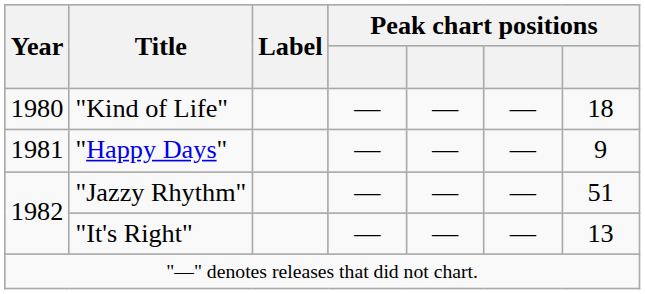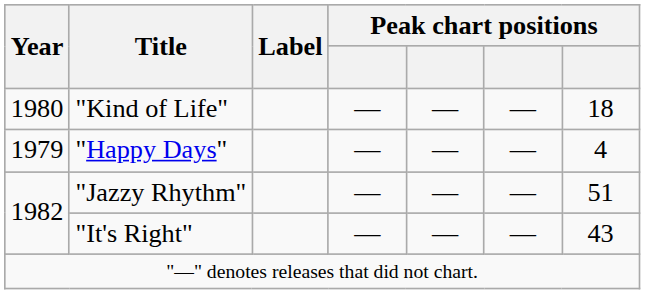 <table class="wikitable">
 <tr>
 <th rowspan="2">Year</th>
 <th rowspan="2">Title</th>
 <th rowspan="2">Label</th>
 <th colspan="4">Peak chart positions</th>
 </tr>
 <tr>
 <th width="40"></th>
 <th width="40"></th>
 <th width="40"></th>
 <th width="40"><br></th>
 </tr>
 <tr>
 <td>1980</td>
 <td>"Kind of Life"</td>
 <td></td>
 <td align=center>―</td>
 <td align=center>―</td>
 <td align=center>―</td>
 <td align=center>18</td>
 </tr>
 <tr>
-<td>1981</td>
+<td>1979</td>
 <td>"<a href='#'>Happy Days</a>"</td>
 <td></td>
 <td align=center>―</td>
 <td align=center>―</td>
 <td align=center>―</td>
-<td align=center>9</td>
+<td align=center>4</td>
 </tr>
 <tr>
 <td rowspan="2">1982</td>
 <td>"Jazzy Rhythm"</td>
 <td></td>
 <td align=center>―</td>
 <td align=center>―</td>
 <td align=center>―</td>
 <td align=center>51</td>
 </tr>
 <tr>
 <td>"It's Right"</td>
 <td></td>
 <td align=center>―</td>
 <td align=center>―</td>
 <td align=center>―</td>
-<td align=center>13</td>
+<td align=center>43</td>
 </tr>
 <tr>
 <td colspan="8" style="text-align:center; font-size:9pt;">"—" denotes releases that did not chart.</td>
 </tr>
 </table>
